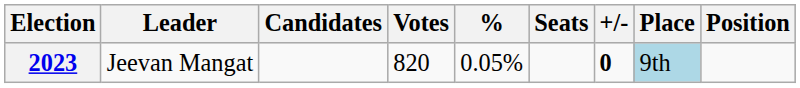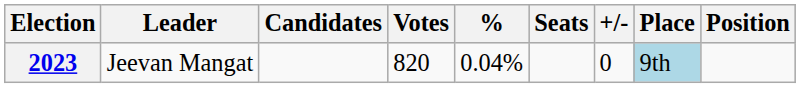 <table class="wikitable" style="text-align: left;">
 <tr>
 <th>Election</th>
 <th>Leader</th>
 <th>Candidates</th>
 <th>Votes</th>
 <th>%</th>
 <th>Seats</th>
 <th>+/-</th>
 <th>Place</th>
 <th>Position</th>
 </tr>
 <tr>
 <th><a href='#'>2023</a></th>
 <td>Jeevan Mangat</td>
 <td></td>
 <td>820</td>
-<td>0.05%</td>
+<td>0.04%</td>
 <td></td>
-<td><strong> 0</strong></td>
+<td> 0</td>
 <td style="background: lightblue;"> 9th</td>
 <td></td>
 </tr>
 </table>
